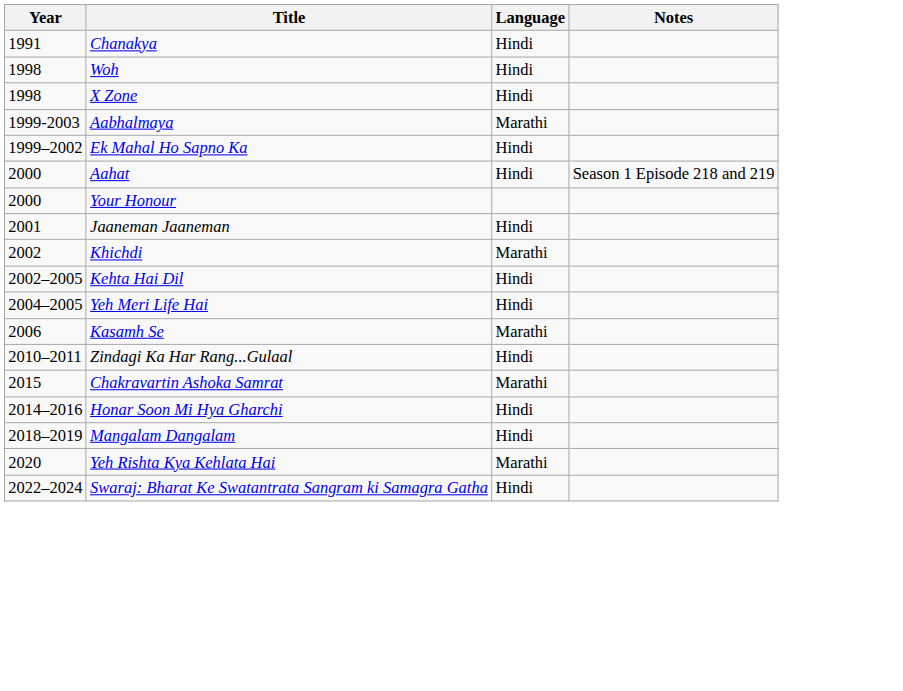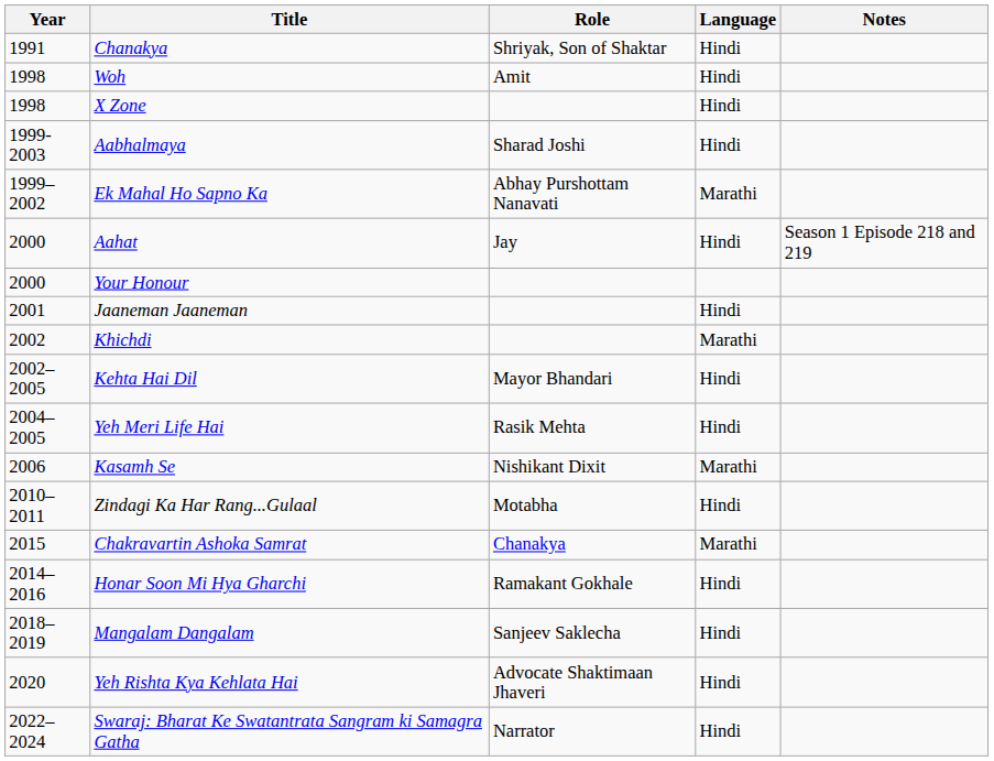 <table class="wikitable sortable">
 <tr>
 <th>Year</th>
 <th>Title</th>
+<th>Role</th>
 <th>Language</th>
 <th>Notes</th>
 </tr>
 <tr>
 <td>1991</td>
 <td><em><a href='#'>Chanakya</a></em></td>
+<td>Shriyak, Son of Shaktar</td>
 <td>Hindi</td>
 <td></td>
 </tr>
 <tr>
 <td>1998</td>
 <td><em><a href='#'>Woh</a></em></td>
+<td>Amit</td>
 <td>Hindi</td>
 <td></td>
 </tr>
 <tr>
 <td>1998</td>
 <td><em><a href='#'>X Zone</a></em></td>
+<td></td>
 <td>Hindi</td>
 <td></td>
 </tr>
 <tr>
 <td>1999-2003</td>
 <td><em><a href='#'>Aabhalmaya</a></em></td>
-<td>Marathi</td>
+<td>Sharad Joshi</td>
+<td>Hindi</td>
 <td></td>
 </tr>
 <tr>
 <td>1999–2002</td>
 <td><em><a href='#'>Ek Mahal Ho Sapno Ka</a></em></td>
-<td>Hindi</td>
+<td>Abhay Purshottam Nanavati</td>
+<td>Marathi</td>
 <td></td>
 </tr>
 <tr>
 <td>2000</td>
 <td><em><a href='#'>Aahat</a></em></td>
+<td>Jay</td>
 <td>Hindi</td>
 <td>Season 1 Episode 218 and 219</td>
 </tr>
 <tr>
 <td>2000</td>
 <td><em><a href='#'>Your Honour</a></em></td>
 <td></td>
 <td></td>
+<td></td>
 </tr>
 <tr>
 <td>2001</td>
 <td><em>Jaaneman Jaaneman</em></td>
+<td></td>
 <td>Hindi</td>
 <td></td>
 </tr>
 <tr>
 <td>2002</td>
 <td><em><a href='#'>Khichdi</a></em></td>
+<td></td>
 <td>Marathi</td>
 <td></td>
 </tr>
 <tr>
 <td>2002–2005</td>
 <td><em><a href='#'>Kehta Hai Dil</a></em></td>
+<td>Mayor Bhandari</td>
 <td>Hindi</td>
 <td></td>
 </tr>
 <tr>
 <td>2004–2005</td>
 <td><em><a href='#'>Yeh Meri Life Hai</a></em></td>
+<td>Rasik Mehta</td>
 <td>Hindi</td>
 <td></td>
 </tr>
 <tr>
 <td>2006</td>
 <td><em><a href='#'>Kasamh Se</a></em></td>
+<td>Nishikant Dixit</td>
 <td>Marathi</td>
 <td></td>
 </tr>
 <tr>
 <td>2010–2011</td>
 <td><em>Zindagi Ka Har Rang...Gulaal</em></td>
+<td>Motabha</td>
 <td>Hindi</td>
 <td></td>
 </tr>
 <tr>
 <td>2015</td>
 <td><em><a href='#'>Chakravartin Ashoka Samrat</a></em></td>
+<td><a href='#'>Chanakya</a></td>
 <td>Marathi</td>
 <td></td>
 </tr>
 <tr>
 <td>2014–2016</td>
 <td><em><a href='#'>Honar Soon Mi Hya Gharchi</a></em></td>
+<td>Ramakant Gokhale</td>
 <td>Hindi</td>
 <td></td>
 </tr>
 <tr>
 <td>2018–2019</td>
 <td><em><a href='#'>Mangalam Dangalam</a></em></td>
+<td>Sanjeev Saklecha</td>
 <td>Hindi</td>
 <td></td>
 </tr>
 <tr>
 <td>2020</td>
 <td><em><a href='#'>Yeh Rishta Kya Kehlata Hai</a></em></td>
-<td>Marathi</td>
+<td>Advocate Shaktimaan Jhaveri</td>
+<td>Hindi</td>
 <td></td>
 </tr>
 <tr>
 <td>2022–2024</td>
 <td><em><a href='#'>Swaraj: Bharat Ke Swatantrata Sangram ki Samagra Gatha</a></em></td>
+<td>Narrator</td>
 <td>Hindi</td>
 <td></td>
 </tr>
 </table>
